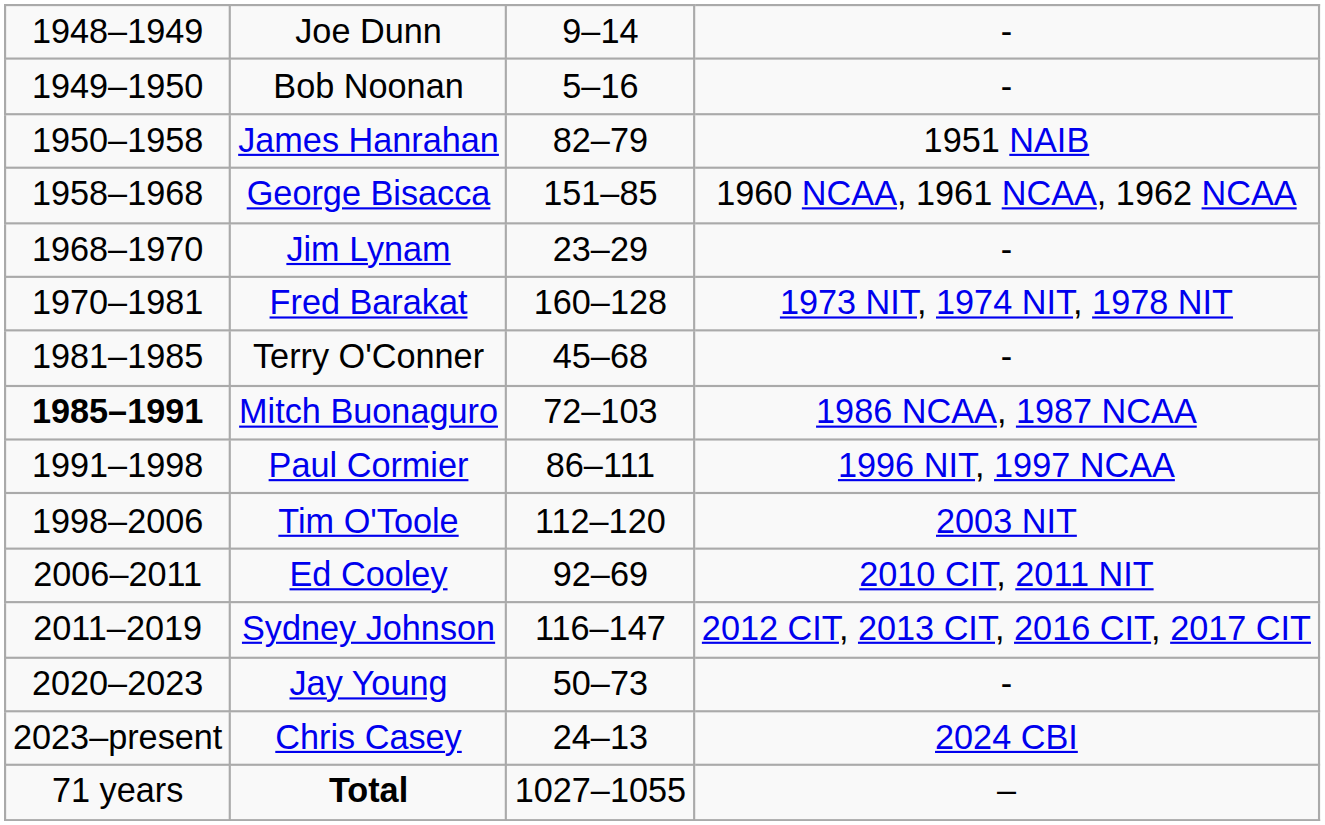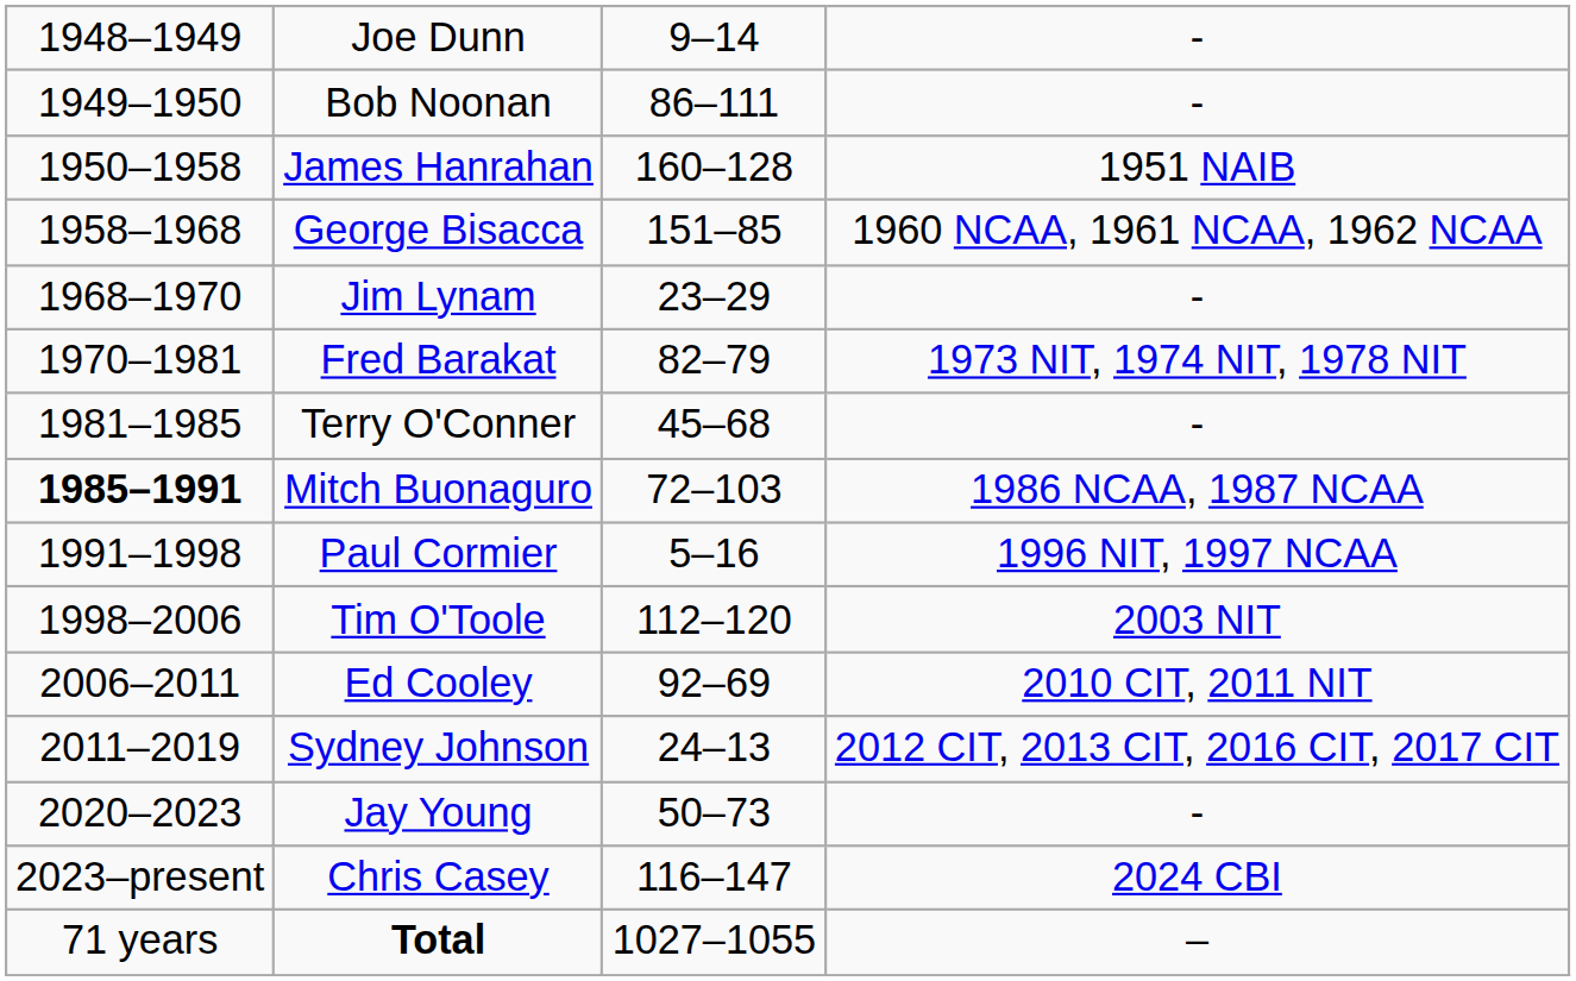 <table class="wikitable" style="text-align:center">
 <tr>
 <td>1948–1949</td>
 <td>Joe Dunn</td>
 <td>9–14</td>
 <td>-</td>
 </tr>
 <tr>
 <td>1949–1950</td>
 <td>Bob Noonan</td>
-<td>5–16</td>
+<td>86–111</td>
 <td>-</td>
 </tr>
 <tr>
 <td>1950–1958</td>
 <td><a href='#'>James Hanrahan</a></td>
-<td>82–79</td>
+<td>160–128</td>
 <td>1951 <a href='#'>NAIB</a></td>
 </tr>
 <tr>
 <td>1958–1968</td>
 <td><a href='#'>George Bisacca</a></td>
 <td>151–85</td>
 <td>1960 <a href='#'>NCAA</a>, 1961 <a href='#'>NCAA</a>, 1962 <a href='#'>NCAA</a></td>
 </tr>
 <tr>
 <td>1968–1970</td>
 <td><a href='#'>Jim Lynam</a></td>
 <td>23–29</td>
 <td>-</td>
 </tr>
 <tr>
 <td>1970–1981</td>
 <td><a href='#'>Fred Barakat</a></td>
-<td>160–128</td>
+<td>82–79</td>
 <td><a href='#'>1973 NIT</a>, <a href='#'>1974 NIT</a>, <a href='#'>1978 NIT</a></td>
 </tr>
 <tr>
 <td>1981–1985</td>
 <td>Terry O'Conner</td>
 <td>45–68</td>
 <td>-</td>
 </tr>
 <tr>
 <td><strong>1985–1991</strong></td>
 <td><a href='#'>Mitch Buonaguro</a></td>
 <td>72–103</td>
 <td><a href='#'>1986 NCAA</a>, <a href='#'>1987 NCAA</a></td>
 </tr>
 <tr>
 <td>1991–1998</td>
 <td><a href='#'>Paul Cormier</a></td>
-<td>86–111</td>
+<td>5–16</td>
 <td><a href='#'>1996 NIT</a>, <a href='#'>1997 NCAA</a></td>
 </tr>
 <tr>
 <td>1998–2006</td>
 <td><a href='#'>Tim O'Toole</a></td>
 <td>112–120</td>
 <td><a href='#'>2003 NIT</a></td>
 </tr>
 <tr>
 <td>2006–2011</td>
 <td><a href='#'>Ed Cooley</a></td>
 <td>92–69</td>
 <td><a href='#'>2010 CIT</a>, <a href='#'>2011 NIT</a></td>
 </tr>
 <tr>
 <td>2011–2019</td>
 <td><a href='#'>Sydney Johnson</a></td>
-<td>116–147</td>
+<td>24–13</td>
 <td><a href='#'>2012 CIT</a>, <a href='#'>2013 CIT</a>, <a href='#'>2016 CIT</a>, <a href='#'>2017 CIT</a></td>
 </tr>
 <tr>
 <td>2020–2023</td>
 <td><a href='#'>Jay Young</a></td>
 <td>50–73</td>
 <td>-</td>
 </tr>
 <tr>
 <td>2023–present</td>
 <td><a href='#'>Chris Casey</a></td>
-<td>24–13</td>
+<td>116–147</td>
 <td><a href='#'>2024 CBI</a></td>
 </tr>
 <tr>
 <td>71 years</td>
 <td><strong>Total</strong></td>
 <td>1027–1055</td>
 <td>–</td>
 </tr>
 <tr>
 </tr>
 </table>
